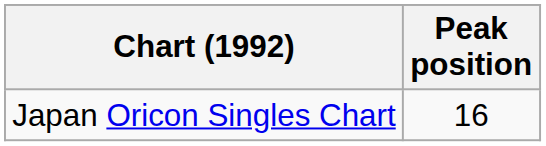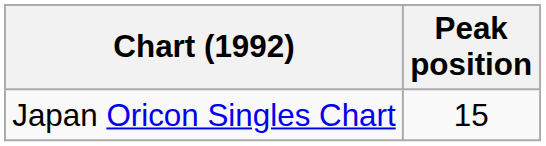 <table class="wikitable">
 <tr>
 <th>Chart (1992)</th>
 <th>Peak<br>position</th>
 </tr>
 <tr>
 <td>Japan <a href='#'>Oricon Singles Chart</a></td>
-<td align="center">16</td>
+<td align="center">15</td>
 </tr>
 </table>
